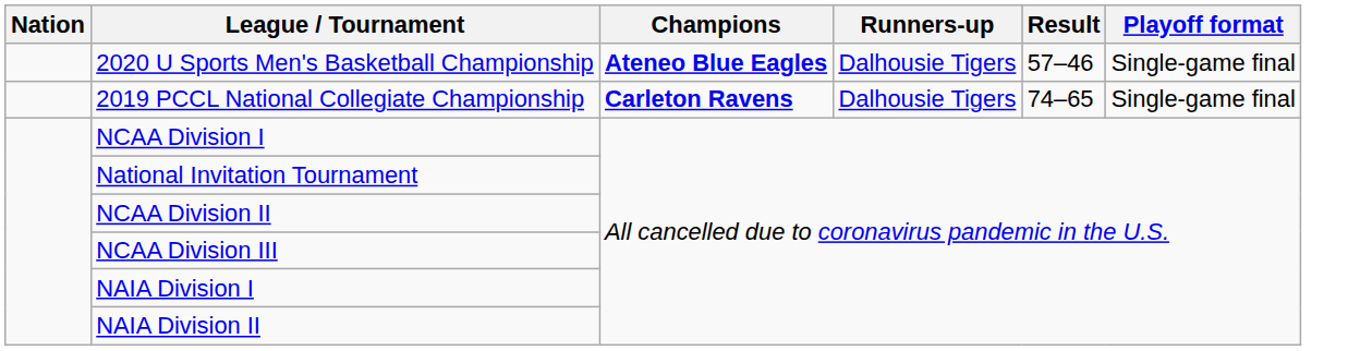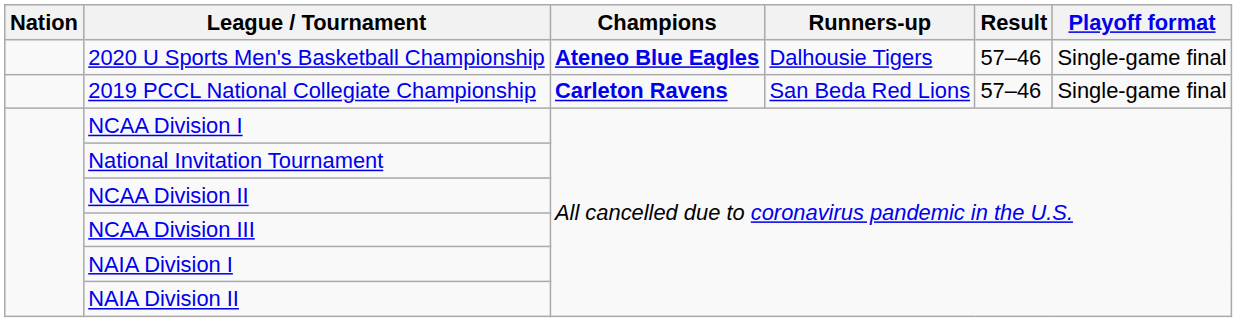 <table class="wikitable" style="font-size:90%;">
 <tr>
 <th>Nation</th>
 <th>League / Tournament</th>
 <th>Champions</th>
 <th>Runners-up</th>
 <th>Result</th>
 <th><a href='#'>Playoff format</a></th>
 </tr>
 <tr>
 <td></td>
 <td><a href='#'>2020 U Sports Men's Basketball Championship</a></td>
 <td><strong><a href='#'>Ateneo Blue Eagles</a></strong></td>
 <td><a href='#'>Dalhousie Tigers</a></td>
 <td>57–46</td>
 <td>Single-game final</td>
 </tr>
 <tr>
 <td></td>
 <td><a href='#'>2019 PCCL National Collegiate Championship</a></td>
 <td><strong><a href='#'>Carleton Ravens</a></strong></td>
-<td><a href='#'>Dalhousie Tigers</a></td>
-<td>74–65</td>
+<td><a href='#'>San Beda Red Lions</a></td>
+<td>57–46</td>
 <td>Single-game final</td>
 </tr>
 <tr>
 <td rowspan="6"></td>
 <td><a href='#'>NCAA Division I</a></td>
 <td colspan=4 rowspan=6><em>All cancelled due to <a href='#'>coronavirus pandemic in the U.S.</a></em></td>
 </tr>
 <tr>
 <td><a href='#'>National Invitation Tournament</a></td>
 </tr>
 <tr>
 <td><a href='#'>NCAA Division II</a></td>
 </tr>
 <tr>
 <td><a href='#'>NCAA Division III</a></td>
 </tr>
 <tr>
 <td><a href='#'>NAIA Division I</a></td>
 </tr>
 <tr>
 <td><a href='#'>NAIA Division II</a></td>
 </tr>
 </table>
